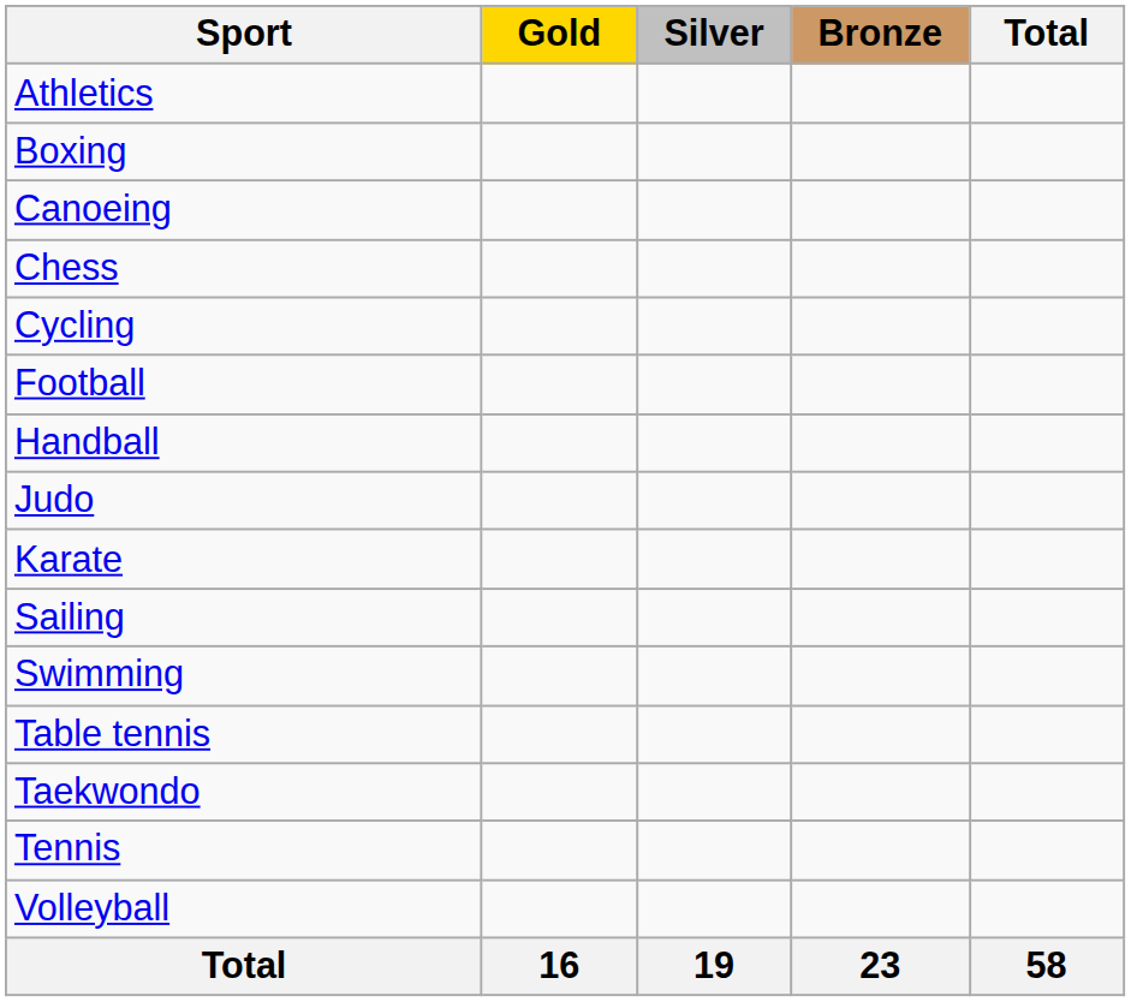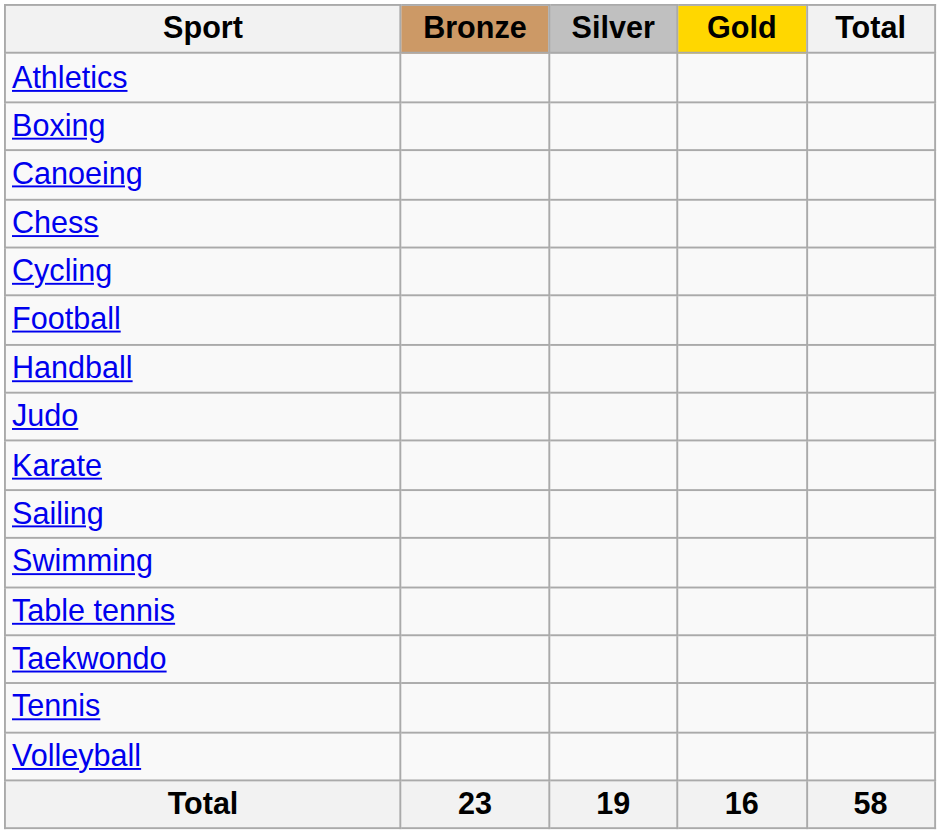 <table class="wikitable sortable" style="text-align:center;">
 <tr>
 <th width=200>Sport</th>
+<td bgcolor=#cc9966 width=70><strong>Bronze</strong></td>
+<td bgcolor=silver width=60><strong>Silver</strong></td>
 <td bgcolor=gold width=60><strong>Gold</strong></td>
-<td bgcolor=silver width=60><strong>Silver</strong></td>
-<td bgcolor=#cc9966 width=70><strong>Bronze</strong></td>
 <th width=60>Total</th>
 </tr>
 <tr>
 <td align=left> <a href='#'>Athletics</a></td>
 <td></td>
 <td></td>
 <td></td>
 <td></td>
 </tr>
 <tr>
 <td align=left> <a href='#'>Boxing</a></td>
 <td></td>
 <td></td>
 <td></td>
 <td></td>
 </tr>
 <tr>
 <td align=left> <a href='#'>Canoeing</a></td>
 <td></td>
 <td></td>
 <td></td>
 <td></td>
 </tr>
 <tr>
 <td align=left> <a href='#'>Chess</a></td>
 <td></td>
 <td></td>
 <td></td>
 <td></td>
 </tr>
 <tr>
 <td align=left> <a href='#'>Cycling</a></td>
 <td></td>
 <td></td>
 <td></td>
 <td></td>
 </tr>
 <tr>
 <td align=left> <a href='#'>Football</a></td>
 <td></td>
 <td></td>
 <td></td>
 <td></td>
 </tr>
 <tr>
 <td align=left> <a href='#'>Handball</a></td>
 <td></td>
 <td></td>
 <td></td>
 <td></td>
 </tr>
 <tr>
 <td align=left> <a href='#'>Judo</a></td>
 <td></td>
 <td></td>
 <td></td>
 <td></td>
 </tr>
 <tr>
 <td align=left> <a href='#'>Karate</a></td>
 <td></td>
 <td></td>
 <td></td>
 <td></td>
 </tr>
 <tr>
 <td align=left> <a href='#'>Sailing</a></td>
 <td></td>
 <td></td>
 <td></td>
 <td></td>
 </tr>
 <tr>
 <td align=left> <a href='#'>Swimming</a></td>
 <td></td>
 <td></td>
 <td></td>
 <td></td>
 </tr>
 <tr>
 <td align=left> <a href='#'>Table tennis</a></td>
 <td></td>
 <td></td>
 <td></td>
 <td></td>
 </tr>
 <tr>
 <td align=left> <a href='#'>Taekwondo</a></td>
 <td></td>
 <td></td>
 <td></td>
 <td></td>
 </tr>
 <tr>
 <td align=left> <a href='#'>Tennis</a></td>
 <td></td>
 <td></td>
 <td></td>
 <td></td>
 </tr>
 <tr>
 <td align=left> <a href='#'>Volleyball</a></td>
 <td></td>
 <td></td>
 <td></td>
 <td></td>
 </tr>
 <tr>
 <th>Total</th>
+<th>23</th>
+<th>19</th>
 <th>16</th>
-<th>19</th>
-<th>23</th>
 <th>58</th>
 </tr>
 </table>
